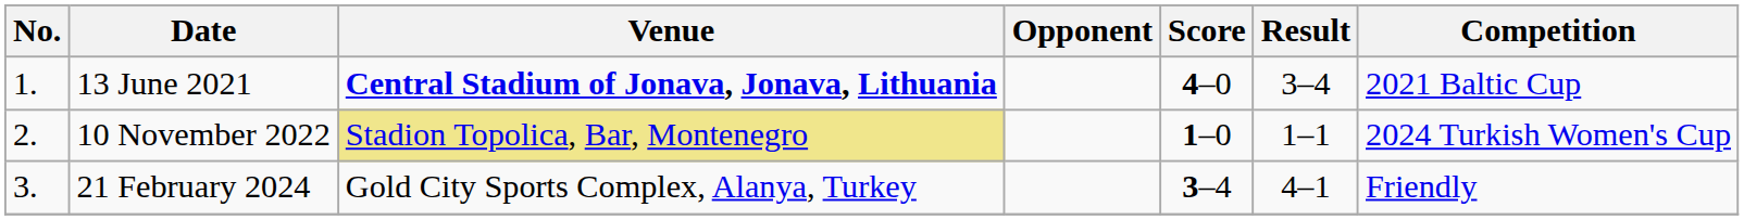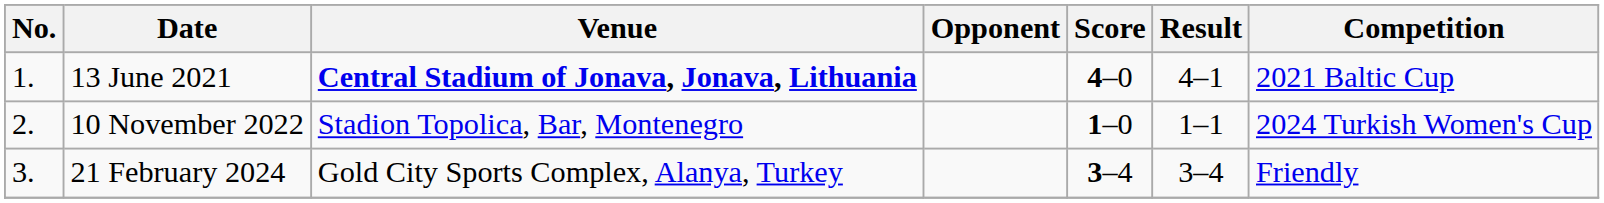 <table class="wikitable">
 <tr>
 <th>No.</th>
 <th>Date</th>
 <th>Venue</th>
 <th>Opponent</th>
 <th>Score</th>
 <th>Result</th>
 <th>Competition</th>
 </tr>
 <tr>
 <td>1.</td>
 <td>13 June 2021</td>
 <td><strong><a href='#'>Central Stadium of Jonava</a>, <a href='#'>Jonava</a>, <a href='#'>Lithuania</a></strong></td>
 <td></td>
 <td align=center><strong>4</strong>–0</td>
-<td align=center>3–4</td>
+<td align=center>4–1</td>
 <td><a href='#'>2021 Baltic Cup</a></td>
 </tr>
 <tr>
 <td>2.</td>
 <td>10 November 2022</td>
-<td style="background: khaki;"><a href='#'>Stadion Topolica</a>, <a href='#'>Bar</a>, <a href='#'>Montenegro</a></td>
+<td><a href='#'>Stadion Topolica</a>, <a href='#'>Bar</a>, <a href='#'>Montenegro</a></td>
 <td></td>
 <td align=center><strong>1</strong>–0</td>
 <td align=center>1–1</td>
 <td><a href='#'>2024 Turkish Women's Cup</a></td>
 </tr>
 <tr>
 <td>3.</td>
 <td>21 February 2024</td>
 <td>Gold City Sports Complex, <a href='#'>Alanya</a>, <a href='#'>Turkey</a></td>
 <td></td>
 <td align=center><strong>3</strong>–4</td>
-<td align=center>4–1</td>
+<td align=center>3–4</td>
 <td><a href='#'>Friendly</a></td>
 </tr>
 <tr>
 </tr>
 </table>
